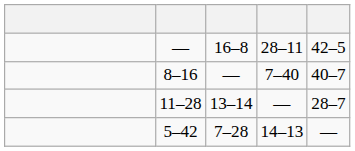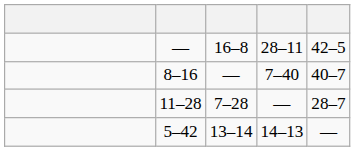 <table class="wikitable" style="text-align:center; font-size:90%;">
 <tr>
 <th width=120> </th>
 <th></th>
 <th></th>
 <th></th>
 <th></th>
 </tr>
 <tr>
 <td style="text-align:right;"></td>
 <td>—</td>
 <td>16–8</td>
 <td>28–11</td>
 <td>42–5</td>
 </tr>
 <tr>
 <td style="text-align:right;"></td>
 <td>8–16</td>
 <td>—</td>
 <td>7–40</td>
 <td>40–7</td>
 </tr>
 <tr>
 <td style="text-align:right;"></td>
 <td>11–28</td>
-<td>13–14</td>
+<td>7–28</td>
 <td>—</td>
 <td>28–7</td>
 </tr>
 <tr>
 <td style="text-align:right;"></td>
 <td>5–42</td>
-<td>7–28</td>
+<td>13–14</td>
 <td>14–13</td>
 <td>—</td>
 </tr>
 </table>
